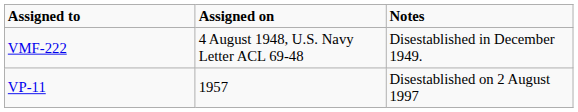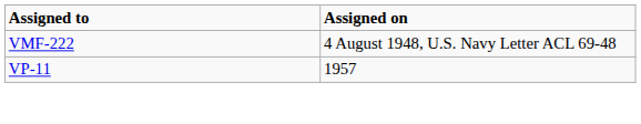 <table class="wikitable" style="width: 70%;">
 <tr>
 <td style="width: 200px;"><strong>Assigned to</strong></td>
 <td style="width: 200px;"><strong>Assigned on</strong></td>
-<td><strong>Notes</strong></td>
 </tr>
 <tr>
 <td><a href='#'>VMF-222</a></td>
 <td>4 August 1948, U.S. Navy Letter ACL 69-48</td>
-<td>Disestablished in December 1949.</td>
 </tr>
 <tr>
 <td><a href='#'>VP-11</a></td>
 <td>1957</td>
-<td>Disestablished on 2 August 1997</td>
 </tr>
 </table>
